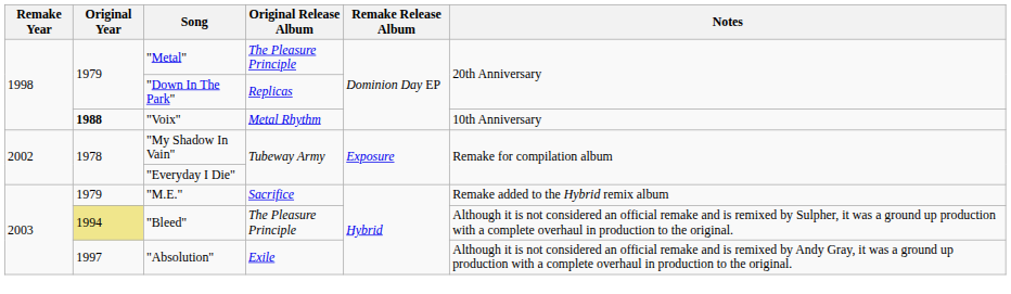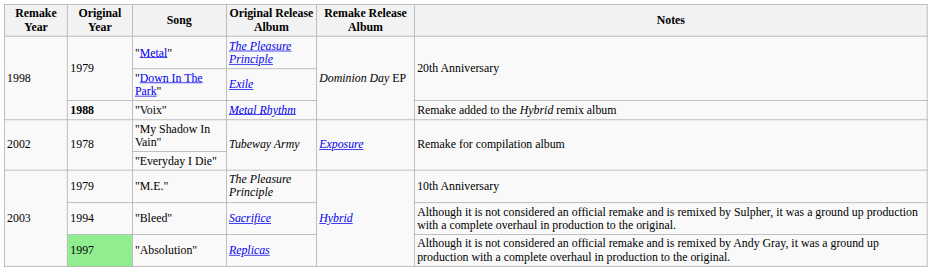 <table class="wikitable">
 <tr>
 <th>Remake Year</th>
 <th>Original Year</th>
 <th>Song</th>
 <th>Original Release<br>Album</th>
 <th>Remake Release Album</th>
 <th>Notes</th>
 </tr>
 <tr>
 <td rowspan="3">1998</td>
 <td rowspan="2">1979</td>
 <td>"<a href='#'>Metal</a>"</td>
 <td><a href='#'><em>The Pleasure Principle</em></a></td>
 <td rowspan="3"><em>Dominion Day</em> EP</td>
 <td rowspan="2">20th Anniversary</td>
 </tr>
 <tr>
 <td>"<a href='#'>Down In The Park</a>"</td>
-<td><a href='#'><em>Replicas</em></a></td>
+<td><em><a href='#'>Exile</a></em></td>
 </tr>
 <tr>
 <td><strong>1988</strong></td>
 <td>"Voix"</td>
 <td><em><a href='#'>Metal Rhythm</a></em></td>
-<td>10th Anniversary</td>
+<td>Remake added to the <em>Hybrid</em> remix album</td>
 </tr>
 <tr>
 <td rowspan="2">2002</td>
 <td rowspan="2">1978</td>
 <td>"My Shadow In Vain"</td>
 <td rowspan="2"><em>Tubeway Army</em></td>
 <td rowspan="2"><a href='#'><em>Exposure</em></a></td>
 <td rowspan="2">Remake for compilation album</td>
 </tr>
 <tr>
 <td>"Everyday I Die"</td>
 </tr>
 <tr>
 <td rowspan="3">2003</td>
 <td>1979</td>
 <td>"M.E."</td>
-<td><em><a href='#'>Sacrifice</a></em></td>
+<td><em>The Pleasure Principle</em></td>
 <td rowspan="3"><a href='#'><em>Hybrid</em></a></td>
-<td>Remake added to the <em>Hybrid</em> remix album</td>
+<td>10th Anniversary</td>
 </tr>
 <tr>
-<td style="background: khaki;">1994</td>
+<td>1994</td>
 <td>"Bleed"</td>
-<td><em>The Pleasure Principle</em></td>
+<td><em><a href='#'>Sacrifice</a></em></td>
 <td>Although it is not considered an official remake and is remixed by Sulpher, it was a ground up production with a complete overhaul in production to the original.</td>
 </tr>
 <tr>
-<td>1997</td>
+<td style="background: lightgreen;">1997</td>
 <td>"Absolution"</td>
-<td><em><a href='#'>Exile</a></em></td>
+<td><a href='#'><em>Replicas</em></a></td>
 <td>Although it is not considered an official remake and is remixed by Andy Gray, it was a ground up production with a complete overhaul in production to the original.</td>
 </tr>
 </table>
